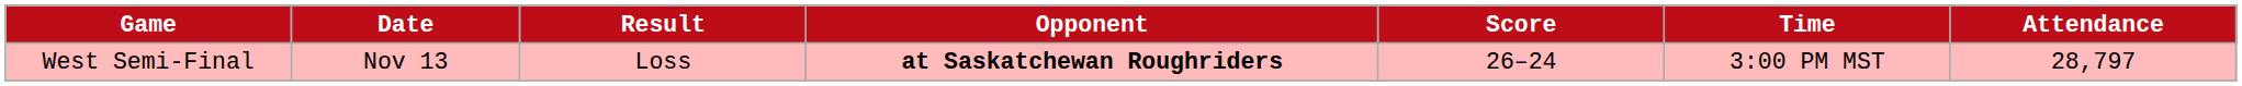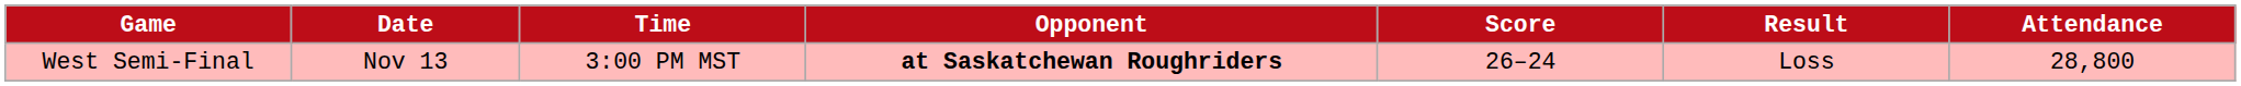 <table class="wikitable sortable">
 <tr>
 <th style="background:#bd0d18;color:#FFFFFF;"  width="10%">Game</th>
 <th style="background:#bd0d18;color:#FFFFFF;"  width="8%">Date</th>
-<th style="background:#bd0d18;color:#FFFFFF;"  width="10%">Result</th>
+<th style="background:#bd0d18;color:#FFFFFF;"  width="10%">Time</th>
 <th style="background:#bd0d18;color:#FFFFFF;"  width="20%">Opponent</th>
 <th style="background:#bd0d18;color:#FFFFFF;"  width="10%">Score</th>
-<th style="background:#bd0d18;color:#FFFFFF;"  width="10%">Time</th>
+<th style="background:#bd0d18;color:#FFFFFF;"  width="10%">Result</th>
 <th style="background:#bd0d18;color:#FFFFFF;"  width="10%">Attendance</th>
 </tr>
 <tr align="center" bgcolor="#ffbbbb">
 <td>West Semi-Final</td>
 <td>Nov 13</td>
-<td>Loss</td>
+<td>3:00 PM MST</td>
 <td><strong>at Saskatchewan Roughriders</strong></td>
 <td>26–24</td>
-<td>3:00 PM MST</td>
-<td>28,797</td>
+<td>Loss</td>
+<td>28,800</td>
 </tr>
 </table>
